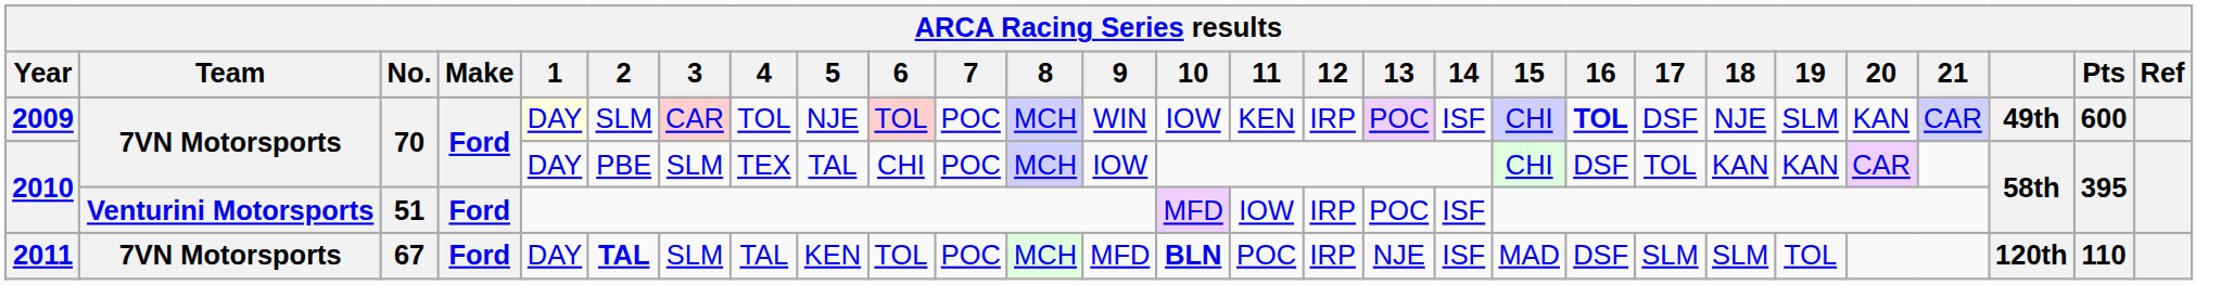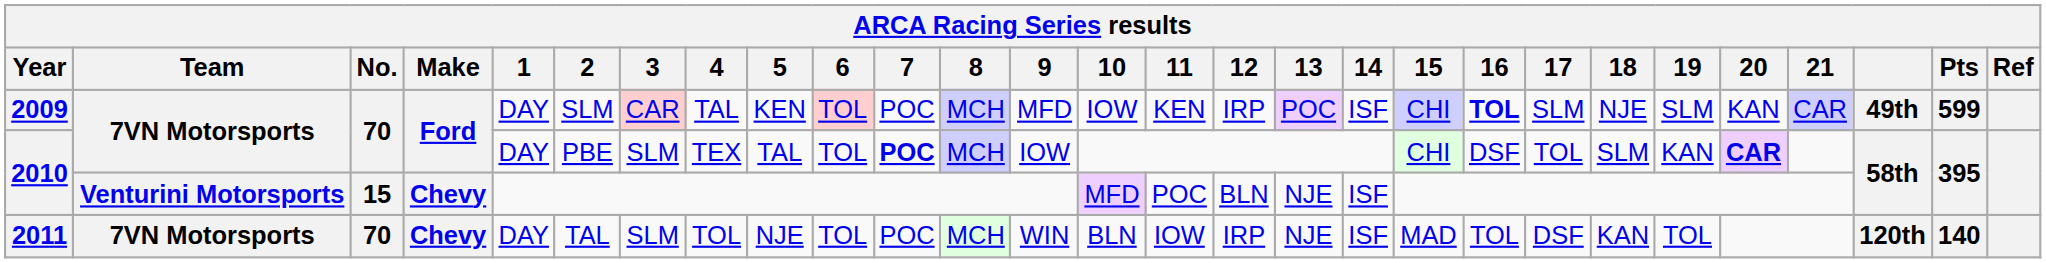 <table class="wikitable" style="text-align:center; font-size:75%">
 <tr>
 <th colspan=48><a href='#'>ARCA Racing Series</a> results</th>
 </tr>
 <tr>
 <th>Year</th>
 <th>Team</th>
 <th>No.</th>
 <th>Make</th>
 <th>1</th>
 <th>2</th>
 <th>3</th>
 <th>4</th>
 <th>5</th>
 <th>6</th>
 <th>7</th>
 <th>8</th>
 <th>9</th>
 <th>10</th>
 <th>11</th>
 <th>12</th>
 <th>13</th>
 <th>14</th>
 <th>15</th>
 <th>16</th>
 <th>17</th>
 <th>18</th>
 <th>19</th>
 <th>20</th>
 <th>21</th>
 <th></th>
 <th>Pts</th>
 <th>Ref</th>
 </tr>
 <tr>
 <th><a href='#'>2009</a></th>
 <th rowspan=2>7VN Motorsports</th>
 <th rowspan=2>70</th>
 <th rowspan=2><a href='#'>Ford</a></th>
-<td style="background: lightyellow;"><a href='#'>DAY</a></td>
+<td><a href='#'>DAY</a></td>
 <td><a href='#'>SLM</a></td>
 <td style="background:#FFCFCF;"><a href='#'>CAR</a><br></td>
-<td><a href='#'>TOL</a></td>
-<td><a href='#'>NJE</a></td>
+<td><a href='#'>TAL</a></td>
+<td><a href='#'>KEN</a></td>
 <td style="background:#FFCFCF;"><a href='#'>TOL</a><br></td>
 <td><a href='#'>POC</a></td>
 <td style="background:#CFCFFF;"><a href='#'>MCH</a><br></td>
-<td><a href='#'>WIN</a></td>
+<td><a href='#'>MFD</a></td>
 <td><a href='#'>IOW</a></td>
 <td><a href='#'>KEN</a></td>
 <td><a href='#'>IRP</a></td>
 <td style="background:#EFCFFF;"><a href='#'>POC</a><br></td>
 <td><a href='#'>ISF</a></td>
 <td style="background:#CFCFFF;"><a href='#'>CHI</a><br></td>
 <td><strong><a href='#'>TOL</a></strong></td>
-<td><a href='#'>DSF</a></td>
+<td><a href='#'>SLM</a></td>
 <td><a href='#'>NJE</a></td>
 <td><a href='#'>SLM</a></td>
 <td><a href='#'>KAN</a></td>
 <td style="background:#CFCFFF;"><a href='#'>CAR</a><br></td>
 <th>49th</th>
-<th>600</th>
+<th>599</th>
 <th></th>
 </tr>
 <tr>
 <th rowspan=2><a href='#'>2010</a></th>
 <td><a href='#'>DAY</a></td>
 <td><a href='#'>PBE</a></td>
 <td><a href='#'>SLM</a></td>
 <td><a href='#'>TEX</a></td>
 <td><a href='#'>TAL</a></td>
-<td><a href='#'>CHI</a></td>
-<td><a href='#'>POC</a></td>
+<td><a href='#'>TOL</a></td>
+<td><strong><a href='#'>POC</a></strong></td>
 <td style="background:#CFCFFF;"><a href='#'>MCH</a><br></td>
 <td><a href='#'>IOW</a></td>
 <td colspan=5></td>
 <td style="background:#DFFFDF;"><a href='#'>CHI</a><br></td>
 <td><a href='#'>DSF</a></td>
 <td><a href='#'>TOL</a></td>
+<td><a href='#'>SLM</a></td>
 <td><a href='#'>KAN</a></td>
-<td><a href='#'>KAN</a></td>
-<td style="background:#EFCFFF;"><a href='#'>CAR</a><br></td>
+<td style="background:#EFCFFF;"><strong><a href='#'>CAR</a><br></strong></td>
 <td></td>
 <th rowspan=2>58th</th>
 <th rowspan=2>395</th>
 <th rowspan=2></th>
 </tr>
 <tr>
 <th><a href='#'>Venturini Motorsports</a></th>
-<th>51</th>
-<th><a href='#'>Ford</a></th>
+<th>15</th>
+<th><a href='#'>Chevy</a></th>
 <td colspan=9></td>
 <td style="background:#EFCFFF;"><a href='#'>MFD</a><br></td>
-<td><a href='#'>IOW</a></td>
-<td><a href='#'>IRP</a></td>
 <td><a href='#'>POC</a></td>
+<td><a href='#'>BLN</a></td>
+<td><a href='#'>NJE</a></td>
 <td><a href='#'>ISF</a></td>
 <td colspan=7></td>
 </tr>
 <tr>
 <th><a href='#'>2011</a></th>
 <th>7VN Motorsports</th>
-<th>67</th>
-<th><a href='#'>Ford</a></th>
+<th>70</th>
+<th><a href='#'>Chevy</a></th>
 <td><a href='#'>DAY</a></td>
-<td><strong><a href='#'>TAL</a></strong></td>
+<td><a href='#'>TAL</a></td>
 <td><a href='#'>SLM</a></td>
-<td><a href='#'>TAL</a></td>
-<td><a href='#'>KEN</a></td>
+<td><a href='#'>TOL</a></td>
+<td><a href='#'>NJE</a></td>
 <td><a href='#'>TOL</a></td>
 <td><a href='#'>POC</a></td>
 <td style="background:#DFFFDF;"><a href='#'>MCH</a><br></td>
-<td><a href='#'>MFD</a></td>
-<td><strong><a href='#'>BLN</a></strong></td>
-<td><a href='#'>POC</a></td>
+<td><a href='#'>WIN</a></td>
+<td><a href='#'>BLN</a></td>
+<td><a href='#'>IOW</a></td>
 <td><a href='#'>IRP</a></td>
 <td><a href='#'>NJE</a></td>
 <td><a href='#'>ISF</a></td>
 <td><a href='#'>MAD</a></td>
+<td><a href='#'>TOL</a></td>
 <td><a href='#'>DSF</a></td>
-<td><a href='#'>SLM</a></td>
-<td><a href='#'>SLM</a></td>
+<td><a href='#'>KAN</a></td>
 <td><a href='#'>TOL</a></td>
 <td colspan=2></td>
 <th>120th</th>
-<th>110</th>
+<th>140</th>
 <th></th>
 </tr>
 </table>
